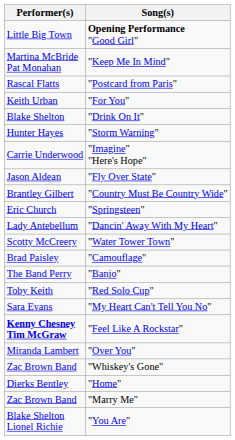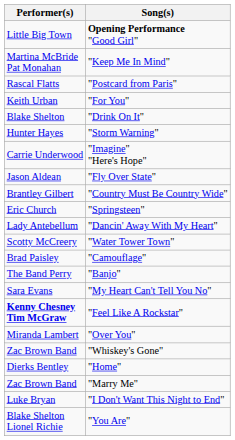 <table class="wikitable">
 <tr>
 <th>Performer(s)</th>
 <th>Song(s)</th>
 </tr>
 <tr>
 <td><a href='#'>Little Big Town</a><br></td>
 <td><strong>Opening Performance</strong><br>"<a href='#'>Good Girl</a>"</td>
 </tr>
 <tr>
 <td><a href='#'>Martina McBride</a><br><a href='#'>Pat Monahan</a></td>
 <td>"<a href='#'>Keep Me In Mind</a>"</td>
 </tr>
 <tr>
 <td><a href='#'>Rascal Flatts</a></td>
 <td>"<a href='#'>Postcard from Paris</a>"</td>
 </tr>
 <tr>
 <td><a href='#'>Keith Urban</a></td>
 <td>"<a href='#'>For You</a>"</td>
 </tr>
 <tr>
 <td><a href='#'>Blake Shelton</a></td>
 <td>"<a href='#'>Drink On It</a>"</td>
 </tr>
 <tr>
 <td><a href='#'>Hunter Hayes</a></td>
 <td>"<a href='#'>Storm Warning</a>"</td>
 </tr>
 <tr>
 <td><a href='#'>Carrie Underwood</a></td>
 <td>"<a href='#'>Imagine</a>"<br>"Here's Hope"</td>
 </tr>
 <tr>
 <td><a href='#'>Jason Aldean</a></td>
 <td>"<a href='#'>Fly Over State</a>"</td>
 </tr>
 <tr>
 <td><a href='#'>Brantley Gilbert</a></td>
 <td>"<a href='#'>Country Must Be Country Wide</a>"</td>
 </tr>
 <tr>
 <td><a href='#'>Eric Church</a></td>
 <td>"<a href='#'>Springsteen</a>"</td>
 </tr>
 <tr>
 <td><a href='#'>Lady Antebellum</a></td>
 <td>"<a href='#'>Dancin' Away With My Heart</a>"</td>
 </tr>
 <tr>
 <td><a href='#'>Scotty McCreery</a></td>
 <td>"<a href='#'>Water Tower Town</a>"</td>
 </tr>
 <tr>
 <td><a href='#'>Brad Paisley</a></td>
 <td>"<a href='#'>Camouflage</a>"</td>
 </tr>
 <tr>
 <td><a href='#'>The Band Perry</a></td>
 <td>"<a href='#'>Banjo</a>"</td>
 </tr>
 <tr>
-<td><a href='#'>Toby Keith</a></td>
-<td>"<a href='#'>Red Solo Cup</a>"</td>
-</tr>
-<tr>
 <td><a href='#'>Sara Evans</a></td>
 <td>"<a href='#'>My Heart Can't Tell You No</a>"</td>
 </tr>
 <tr>
 <td><strong><a href='#'>Kenny Chesney</a><br><a href='#'>Tim McGraw</a></strong></td>
 <td>"<a href='#'>Feel Like A Rockstar</a>"</td>
 </tr>
 <tr>
 <td><a href='#'>Miranda Lambert</a></td>
 <td>"<a href='#'>Over You</a>"</td>
 </tr>
 <tr>
 <td><a href='#'>Zac Brown Band</a></td>
 <td>"Whiskey's Gone"</td>
 </tr>
 <tr>
 <td><a href='#'>Dierks Bentley</a></td>
 <td>"<a href='#'>Home</a>"</td>
 </tr>
 <tr>
 <td><a href='#'>Zac Brown Band</a></td>
 <td>"Marry Me"</td>
 </tr>
 <tr>
+<td><a href='#'>Luke Bryan</a></td>
+<td>"<a href='#'>I Don't Want This Night to End</a>"</td>
+</tr>
+<tr>
 <td><a href='#'>Blake Shelton</a><br><a href='#'>Lionel Richie</a></td>
 <td>"<a href='#'>You Are</a>"</td>
 </tr>
 </table>
